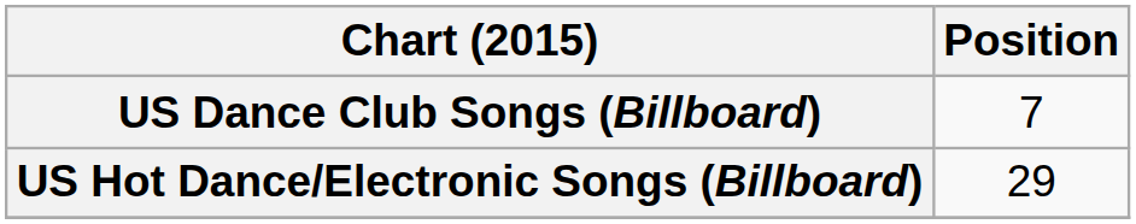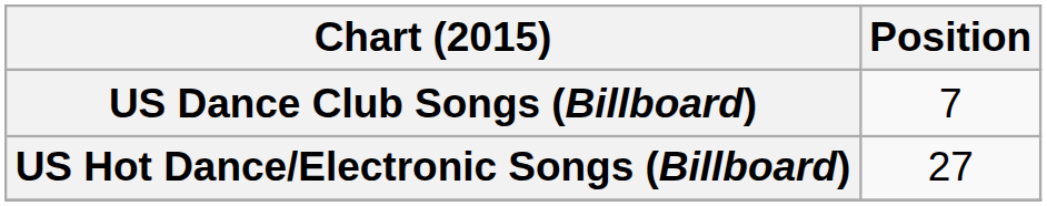 <table class="wikitable plainrowheaders sortable" style="text-align:center">
 <tr>
 <th scope="col">Chart (2015)</th>
 <th scope="col">Position</th>
 </tr>
 <tr>
 <th scope="row">US Dance Club Songs (<em>Billboard</em>)</th>
 <td>7</td>
 </tr>
 <tr>
 <th scope="row">US Hot Dance/Electronic Songs (<em>Billboard</em>)</th>
-<td>29</td>
+<td>27</td>
 </tr>
 <tr>
 </tr>
 </table>
